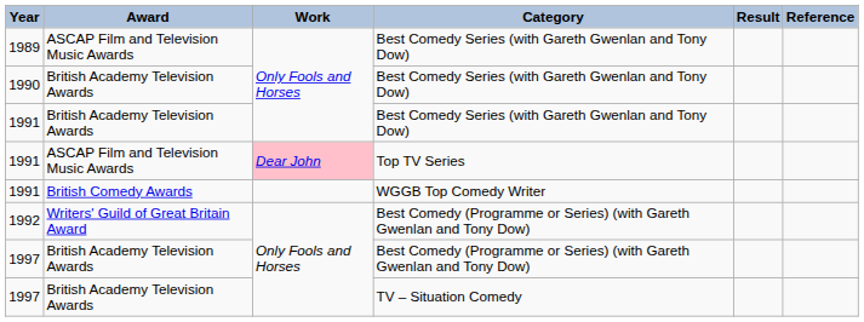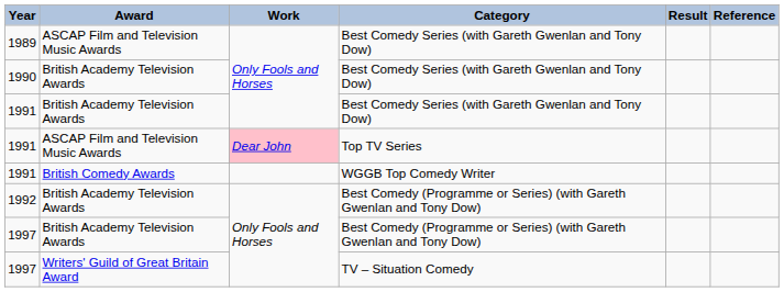 <table class="wikitable" style="font-size:90%">
 <tr style="text-align:center;">
 <th style="background:#B0C4DE;">Year</th>
 <th style="background:#B0C4DE;">Award</th>
 <th style="background:#B0C4DE;">Work</th>
 <th style="background:#B0C4DE;">Category</th>
 <th style="background:#B0C4DE;">Result</th>
 <th style="background:#B0C4DE;">Reference</th>
 </tr>
 <tr>
 <td>1989</td>
 <td>ASCAP Film and Television Music Awards</td>
 <td rowspan="3"><em><a href='#'>Only Fools and Horses</a></em></td>
 <td>Best Comedy Series (with Gareth Gwenlan and Tony Dow)</td>
 <td></td>
 <td></td>
 </tr>
 <tr>
 <td>1990</td>
 <td>British Academy Television Awards</td>
 <td>Best Comedy Series (with Gareth Gwenlan and Tony Dow)</td>
 <td></td>
 <td></td>
 </tr>
 <tr>
 <td>1991</td>
 <td>British Academy Television Awards</td>
 <td>Best Comedy Series (with Gareth Gwenlan and Tony Dow)</td>
 <td></td>
 <td></td>
 </tr>
 <tr>
 <td>1991</td>
 <td>ASCAP Film and Television Music Awards</td>
 <td style="background: pink;"><em><a href='#'>Dear John</a></em></td>
 <td>Top TV Series</td>
 <td></td>
 <td></td>
 </tr>
 <tr>
 <td>1991</td>
 <td><a href='#'>British Comedy Awards</a></td>
 <td></td>
 <td>WGGB Top Comedy Writer</td>
 <td></td>
 <td></td>
 </tr>
 <tr>
 <td>1992</td>
-<td><a href='#'>Writers' Guild of Great Britain Award</a></td>
+<td>British Academy Television Awards</td>
 <td rowspan="3"><em>Only Fools and Horses</em></td>
 <td>Best Comedy (Programme or Series) (with Gareth Gwenlan and Tony Dow)</td>
 <td></td>
 <td></td>
 </tr>
 <tr>
 <td>1997</td>
 <td>British Academy Television Awards</td>
 <td>Best Comedy (Programme or Series) (with Gareth Gwenlan and Tony Dow)</td>
 <td></td>
 <td></td>
 </tr>
 <tr>
 <td>1997</td>
-<td>British Academy Television Awards</td>
+<td><a href='#'>Writers' Guild of Great Britain Award</a></td>
 <td>TV – Situation Comedy</td>
 <td></td>
 <td></td>
 </tr>
 </table>
